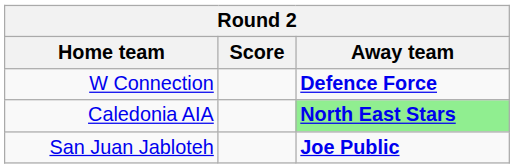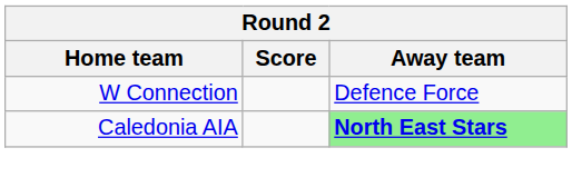 <table class="wikitable" style="float:left; margin-right:1em">
 <tr>
 <th colspan=3>Round 2</th>
 </tr>
 <tr>
 <th width="165">Home team</th>
 <th width="55">Score</th>
 <th width="165">Away team</th>
 </tr>
 <tr>
 <td align="right"><a href='#'>W Connection</a></td>
 <td align="center"></td>
-<td><strong><a href='#'>Defence Force</a></strong></td>
+<td><a href='#'>Defence Force</a></td>
 </tr>
 <tr>
 <td align="right"><a href='#'>Caledonia AIA</a></td>
 <td align="center"></td>
 <td style="background: lightgreen;"><strong><a href='#'>North East Stars</a></strong></td>
 </tr>
-<tr>
-<td align="right"><a href='#'>San Juan Jabloteh</a></td>
-<td align="center"></td>
-<td><strong><a href='#'>Joe Public</a></strong></td>
-</tr>
 </table>
